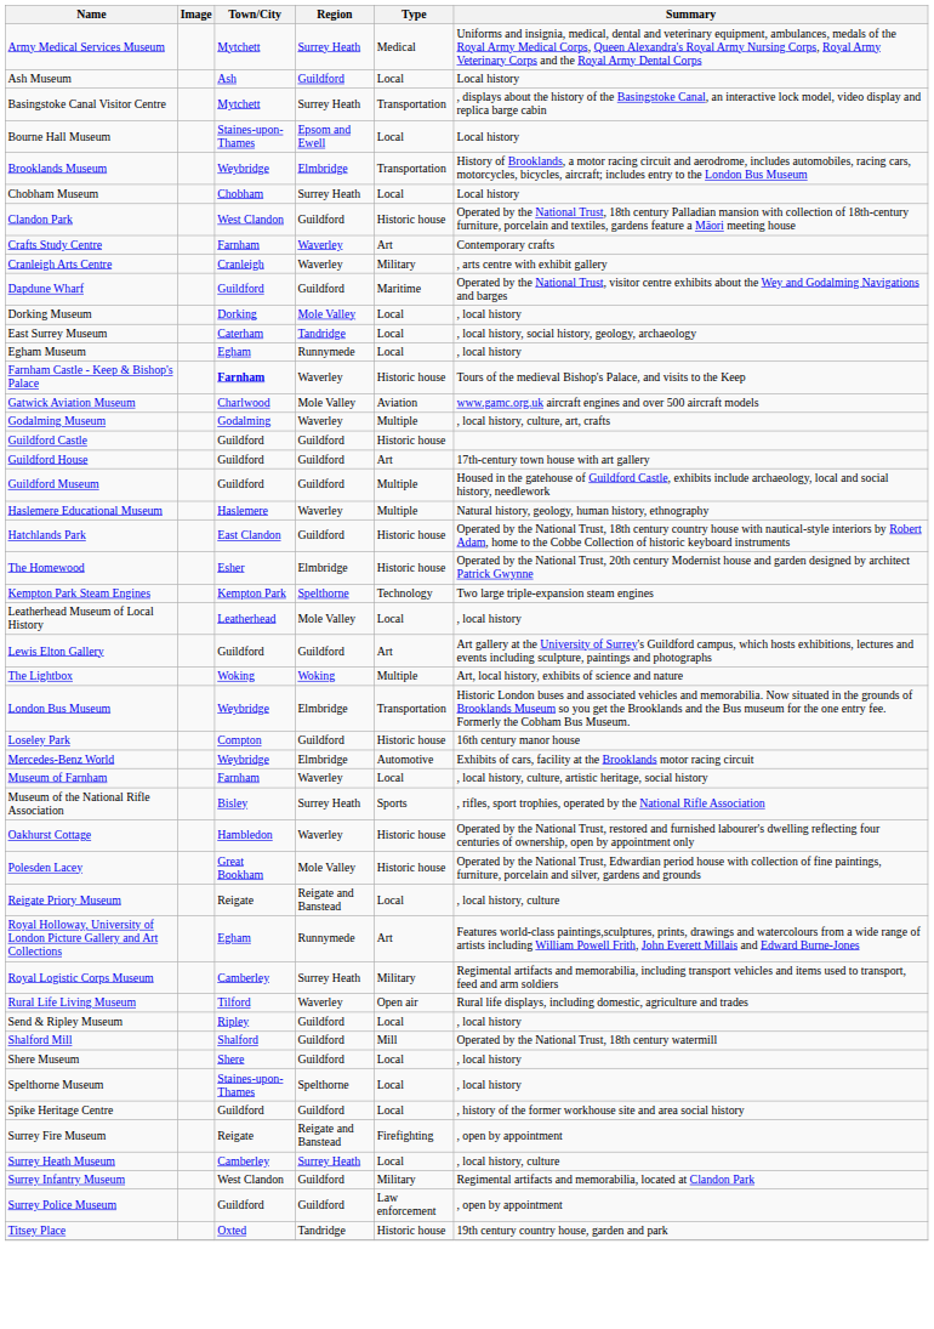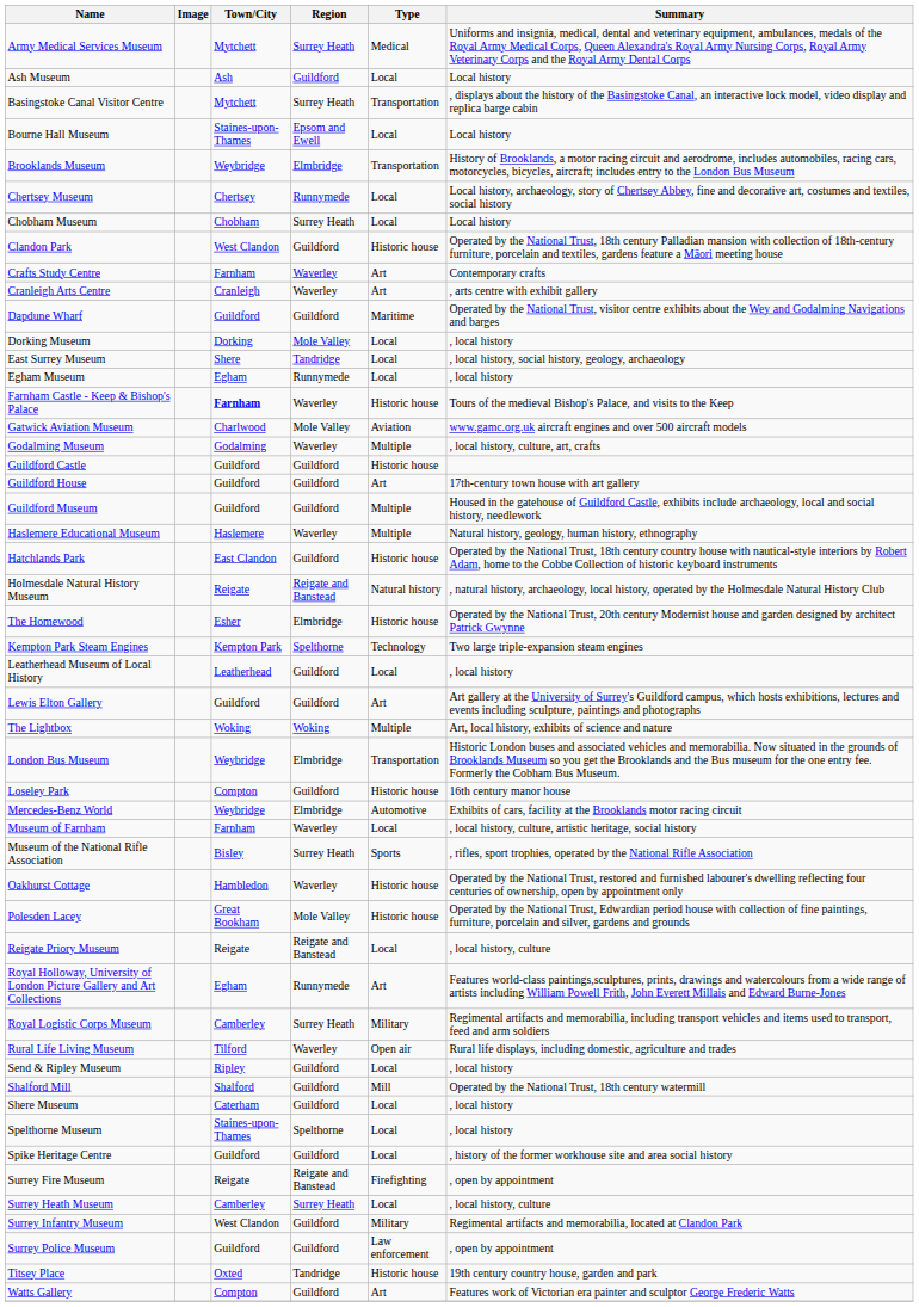 <table class="wikitable sortable">
 <tr>
 <th>Name</th>
 <th>Image</th>
 <th>Town/City</th>
 <th>Region</th>
 <th>Type</th>
 <th>Summary</th>
 </tr>
 <tr>
 <td><a href='#'>Army Medical Services Museum</a></td>
 <td></td>
 <td><a href='#'>Mytchett</a></td>
 <td><a href='#'>Surrey Heath</a></td>
 <td>Medical</td>
 <td>Uniforms and insignia, medical, dental and veterinary equipment, ambulances, medals of the <a href='#'>Royal Army Medical Corps</a>, <a href='#'>Queen Alexandra's Royal Army Nursing Corps</a>, <a href='#'>Royal Army Veterinary Corps</a> and the <a href='#'>Royal Army Dental Corps</a></td>
 </tr>
 <tr>
 <td>Ash Museum</td>
 <td></td>
 <td><a href='#'>Ash</a></td>
 <td><a href='#'>Guildford</a></td>
 <td>Local</td>
 <td>Local history</td>
 </tr>
 <tr>
 <td>Basingstoke Canal Visitor Centre</td>
 <td></td>
 <td><a href='#'>Mytchett</a></td>
 <td>Surrey Heath</td>
 <td>Transportation</td>
 <td>, displays about the history of the <a href='#'>Basingstoke Canal</a>, an interactive lock model, video display and replica barge cabin</td>
 </tr>
 <tr>
 <td>Bourne Hall Museum</td>
 <td></td>
 <td><a href='#'>Staines-upon-Thames</a></td>
 <td><a href='#'>Epsom and Ewell</a></td>
 <td>Local</td>
 <td>Local history</td>
 </tr>
 <tr>
 <td><a href='#'>Brooklands Museum</a></td>
 <td></td>
 <td><a href='#'>Weybridge</a></td>
 <td><a href='#'>Elmbridge</a></td>
 <td>Transportation</td>
 <td>History of <a href='#'>Brooklands</a>, a motor racing circuit and aerodrome, includes automobiles, racing cars, motorcycles, bicycles, aircraft; includes entry to the <a href='#'>London Bus Museum</a></td>
 </tr>
 <tr>
+<td><a href='#'>Chertsey Museum</a></td>
+<td></td>
+<td><a href='#'>Chertsey</a></td>
+<td><a href='#'>Runnymede</a></td>
+<td>Local</td>
+<td>Local history, archaeology, story of <a href='#'>Chertsey Abbey</a>, fine and decorative art, costumes and textiles, social history</td>
+</tr>
+<tr>
 <td>Chobham Museum</td>
 <td></td>
 <td><a href='#'>Chobham</a></td>
 <td>Surrey Heath</td>
 <td>Local</td>
 <td>Local history</td>
 </tr>
 <tr>
 <td><a href='#'>Clandon Park</a></td>
 <td></td>
 <td><a href='#'>West Clandon</a></td>
 <td>Guildford</td>
 <td>Historic house</td>
 <td>Operated by the <a href='#'>National Trust</a>, 18th century Palladian mansion with collection of 18th-century furniture, porcelain and textiles, gardens feature a <a href='#'>Māori</a> meeting house</td>
 </tr>
 <tr>
 <td><a href='#'>Crafts Study Centre</a></td>
 <td></td>
 <td><a href='#'>Farnham</a></td>
 <td><a href='#'>Waverley</a></td>
 <td>Art</td>
 <td>Contemporary crafts</td>
 </tr>
 <tr>
 <td><a href='#'>Cranleigh Arts Centre</a></td>
 <td></td>
 <td><a href='#'>Cranleigh</a></td>
 <td>Waverley</td>
-<td>Military</td>
+<td>Art</td>
 <td>, arts centre with exhibit gallery</td>
 </tr>
 <tr>
 <td><a href='#'>Dapdune Wharf</a></td>
 <td></td>
 <td><a href='#'>Guildford</a></td>
 <td>Guildford</td>
 <td>Maritime</td>
 <td>Operated by the <a href='#'>National Trust</a>, visitor centre exhibits about the <a href='#'>Wey and Godalming Navigations</a> and barges</td>
 </tr>
 <tr>
 <td>Dorking Museum</td>
 <td></td>
 <td><a href='#'>Dorking</a></td>
 <td><a href='#'>Mole Valley</a></td>
 <td>Local</td>
 <td>, local history</td>
 </tr>
 <tr>
 <td>East Surrey Museum</td>
 <td></td>
-<td><a href='#'>Caterham</a></td>
+<td><a href='#'>Shere</a></td>
 <td><a href='#'>Tandridge</a></td>
 <td>Local</td>
 <td>, local history, social history, geology, archaeology</td>
 </tr>
 <tr>
 <td>Egham Museum</td>
 <td></td>
 <td><a href='#'>Egham</a></td>
 <td>Runnymede</td>
 <td>Local</td>
 <td>, local history</td>
 </tr>
 <tr>
 <td><a href='#'>Farnham Castle - Keep & Bishop's Palace</a></td>
 <td></td>
 <td><strong><a href='#'>Farnham</a></strong></td>
 <td>Waverley</td>
 <td>Historic house</td>
 <td>Tours of the medieval Bishop's Palace, and visits to the Keep</td>
 </tr>
 <tr>
 <td><a href='#'>Gatwick Aviation Museum</a></td>
 <td></td>
 <td><a href='#'>Charlwood</a></td>
 <td>Mole Valley</td>
 <td>Aviation</td>
 <td><a href='#'>www.gamc.org.uk</a> aircraft engines and over 500 aircraft models</td>
 </tr>
 <tr>
 <td><a href='#'>Godalming Museum</a></td>
 <td></td>
 <td><a href='#'>Godalming</a></td>
 <td>Waverley</td>
 <td>Multiple</td>
 <td>, local history, culture, art, crafts</td>
 </tr>
 <tr>
 <td><a href='#'>Guildford Castle</a></td>
 <td></td>
 <td>Guildford</td>
 <td>Guildford</td>
 <td>Historic house</td>
 <td></td>
 </tr>
 <tr>
 <td><a href='#'>Guildford House</a></td>
 <td></td>
 <td>Guildford</td>
 <td>Guildford</td>
 <td>Art</td>
 <td>17th-century town house with art gallery</td>
 </tr>
 <tr>
 <td><a href='#'>Guildford Museum</a></td>
 <td></td>
 <td>Guildford</td>
 <td>Guildford</td>
 <td>Multiple</td>
 <td>Housed in the gatehouse of <a href='#'>Guildford Castle</a>, exhibits include archaeology, local and social history, needlework</td>
 </tr>
 <tr>
 <td><a href='#'>Haslemere Educational Museum</a></td>
 <td></td>
 <td><a href='#'>Haslemere</a></td>
 <td>Waverley</td>
 <td>Multiple</td>
 <td>Natural history, geology, human history, ethnography</td>
 </tr>
 <tr>
 <td><a href='#'>Hatchlands Park</a></td>
 <td></td>
 <td><a href='#'>East Clandon</a></td>
 <td>Guildford</td>
 <td>Historic house</td>
 <td>Operated by the National Trust, 18th century country house with nautical-style interiors by <a href='#'>Robert Adam</a>, home to the Cobbe Collection of historic keyboard instruments</td>
 </tr>
 <tr>
+<td>Holmesdale Natural History Museum</td>
+<td></td>
+<td><a href='#'>Reigate</a></td>
+<td><a href='#'>Reigate and Banstead</a></td>
+<td>Natural history</td>
+<td>, natural history, archaeology, local history, operated by the Holmesdale Natural History Club</td>
+</tr>
+<tr>
 <td><a href='#'>The Homewood</a></td>
 <td></td>
 <td><a href='#'>Esher</a></td>
 <td>Elmbridge</td>
 <td>Historic house</td>
 <td>Operated by the National Trust, 20th century Modernist house and garden designed by architect <a href='#'>Patrick Gwynne</a></td>
 </tr>
 <tr>
 <td><a href='#'>Kempton Park Steam Engines</a></td>
 <td></td>
 <td><a href='#'>Kempton Park</a></td>
 <td><a href='#'>Spelthorne</a></td>
 <td>Technology</td>
 <td>Two large triple-expansion steam engines</td>
 </tr>
 <tr>
 <td>Leatherhead Museum of Local History</td>
 <td></td>
 <td><a href='#'>Leatherhead</a></td>
-<td>Mole Valley</td>
+<td>Guildford</td>
 <td>Local</td>
 <td>, local history</td>
 </tr>
 <tr>
 <td><a href='#'>Lewis Elton Gallery</a></td>
 <td></td>
 <td>Guildford</td>
 <td>Guildford</td>
 <td>Art</td>
 <td>Art gallery at the <a href='#'>University of Surrey</a>'s Guildford campus, which hosts exhibitions, lectures and events including sculpture, paintings and photographs</td>
 </tr>
 <tr>
 <td><a href='#'>The Lightbox</a></td>
 <td></td>
 <td><a href='#'>Woking</a></td>
 <td><a href='#'>Woking</a></td>
 <td>Multiple</td>
 <td>Art, local history, exhibits of science and nature</td>
 </tr>
 <tr>
 <td><a href='#'>London Bus Museum</a></td>
 <td></td>
 <td><a href='#'>Weybridge</a></td>
 <td>Elmbridge</td>
 <td>Transportation</td>
 <td>Historic London buses and associated vehicles and memorabilia. Now situated in the grounds of <a href='#'>Brooklands Museum</a> so you get the Brooklands and the Bus museum for the one entry fee. Formerly the Cobham Bus Museum.</td>
 </tr>
 <tr>
 <td><a href='#'>Loseley Park</a></td>
 <td></td>
 <td><a href='#'>Compton</a></td>
 <td>Guildford</td>
 <td>Historic house</td>
 <td>16th century manor house</td>
 </tr>
 <tr>
 <td><a href='#'>Mercedes-Benz World</a></td>
 <td></td>
 <td><a href='#'>Weybridge</a></td>
 <td>Elmbridge</td>
 <td>Automotive</td>
 <td>Exhibits of cars, facility at the <a href='#'>Brooklands</a> motor racing circuit</td>
 </tr>
 <tr>
 <td><a href='#'>Museum of Farnham</a></td>
 <td></td>
 <td><a href='#'>Farnham</a></td>
 <td>Waverley</td>
 <td>Local</td>
 <td>, local history, culture, artistic heritage, social history</td>
 </tr>
 <tr>
 <td>Museum of the National Rifle Association</td>
 <td></td>
 <td><a href='#'>Bisley</a></td>
 <td>Surrey Heath</td>
 <td>Sports</td>
 <td>, rifles, sport trophies, operated by the <a href='#'>National Rifle Association</a></td>
 </tr>
 <tr>
 <td><a href='#'>Oakhurst Cottage</a></td>
 <td></td>
 <td><a href='#'>Hambledon</a></td>
 <td>Waverley</td>
 <td>Historic house</td>
 <td>Operated by the National Trust, restored and furnished labourer's dwelling reflecting four centuries of ownership, open by appointment only</td>
 </tr>
 <tr>
 <td><a href='#'>Polesden Lacey</a></td>
 <td></td>
 <td><a href='#'>Great Bookham</a></td>
 <td>Mole Valley</td>
 <td>Historic house</td>
 <td>Operated by the National Trust, Edwardian period house with collection of fine paintings, furniture, porcelain and silver, gardens and grounds</td>
 </tr>
 <tr>
 <td><a href='#'>Reigate Priory Museum</a></td>
 <td></td>
 <td>Reigate</td>
 <td>Reigate and Banstead</td>
 <td>Local</td>
 <td>, local history, culture</td>
 </tr>
 <tr>
 <td><a href='#'>Royal Holloway, University of London Picture Gallery and Art Collections</a></td>
 <td></td>
 <td><a href='#'>Egham</a></td>
 <td>Runnymede</td>
 <td>Art</td>
 <td>Features world-class paintings,sculptures, prints, drawings and watercolours from a wide range of artists including <a href='#'>William Powell Frith</a>, <a href='#'>John Everett Millais</a> and <a href='#'>Edward Burne-Jones</a></td>
 </tr>
 <tr>
 <td><a href='#'>Royal Logistic Corps Museum</a></td>
 <td></td>
 <td><a href='#'>Camberley</a></td>
 <td>Surrey Heath</td>
 <td>Military</td>
 <td>Regimental artifacts and memorabilia, including transport vehicles and items used to transport, feed and arm soldiers</td>
 </tr>
 <tr>
 <td><a href='#'>Rural Life Living Museum</a></td>
 <td></td>
 <td><a href='#'>Tilford</a></td>
 <td>Waverley</td>
 <td>Open air</td>
 <td>Rural life displays, including domestic, agriculture and trades</td>
 </tr>
 <tr>
 <td>Send & Ripley Museum</td>
 <td></td>
 <td><a href='#'>Ripley</a></td>
 <td>Guildford</td>
 <td>Local</td>
 <td>, local history</td>
 </tr>
 <tr>
 <td><a href='#'>Shalford Mill</a></td>
 <td></td>
 <td><a href='#'>Shalford</a></td>
 <td>Guildford</td>
 <td>Mill</td>
 <td>Operated by the National Trust, 18th century watermill</td>
 </tr>
 <tr>
 <td>Shere Museum</td>
 <td></td>
-<td><a href='#'>Shere</a></td>
+<td><a href='#'>Caterham</a></td>
 <td>Guildford</td>
 <td>Local</td>
 <td>, local history</td>
 </tr>
 <tr>
 <td>Spelthorne Museum</td>
 <td></td>
 <td><a href='#'>Staines-upon-Thames</a></td>
 <td>Spelthorne</td>
 <td>Local</td>
 <td>, local history</td>
 </tr>
 <tr>
 <td>Spike Heritage Centre</td>
 <td></td>
 <td>Guildford</td>
 <td>Guildford</td>
 <td>Local</td>
 <td>, history of the former workhouse site and area social history</td>
 </tr>
 <tr>
 <td>Surrey Fire Museum</td>
 <td></td>
 <td>Reigate</td>
 <td>Reigate and Banstead</td>
 <td>Firefighting</td>
 <td>, open by appointment</td>
 </tr>
 <tr>
 <td><a href='#'>Surrey Heath Museum</a></td>
 <td></td>
 <td><a href='#'>Camberley</a></td>
 <td><a href='#'>Surrey Heath</a></td>
 <td>Local</td>
 <td>, local history, culture</td>
 </tr>
 <tr>
 <td><a href='#'>Surrey Infantry Museum</a></td>
 <td></td>
 <td>West Clandon</td>
 <td>Guildford</td>
 <td>Military</td>
 <td>Regimental artifacts and memorabilia, located at <a href='#'>Clandon Park</a></td>
 </tr>
 <tr>
 <td><a href='#'>Surrey Police Museum</a></td>
 <td></td>
 <td>Guildford</td>
 <td>Guildford</td>
 <td>Law enforcement</td>
 <td>, open by appointment</td>
 </tr>
 <tr>
 <td><a href='#'>Titsey Place</a></td>
 <td></td>
 <td><a href='#'>Oxted</a></td>
 <td>Tandridge</td>
 <td>Historic house</td>
 <td>19th century country house, garden and park</td>
 </tr>
 <tr>
+<td><a href='#'>Watts Gallery</a></td>
+<td></td>
+<td><a href='#'>Compton</a></td>
+<td>Guildford</td>
+<td>Art</td>
+<td>Features work of Victorian era painter and sculptor <a href='#'>George Frederic Watts</a></td>
+</tr>
+<tr>
 </tr>
 </table>
